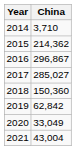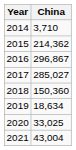 <table class="wikitable">
 <tr>
 <th>Year</th>
 <th>China</th>
 </tr>
 <tr>
 <td>2014</td>
 <td>3,710</td>
 </tr>
 <tr>
 <td>2015</td>
 <td>214,362</td>
 </tr>
 <tr>
 <td>2016</td>
 <td>296,867</td>
 </tr>
 <tr>
 <td>2017</td>
 <td>285,027</td>
 </tr>
 <tr>
 <td>2018</td>
 <td>150,360</td>
 </tr>
 <tr>
 <td>2019</td>
-<td>62,842</td>
+<td>18,634</td>
 </tr>
 <tr>
 <td>2020</td>
-<td>33,049</td>
+<td>33,025</td>
 </tr>
 <tr>
 <td>2021</td>
 <td>43,004</td>
 </tr>
 </table>
